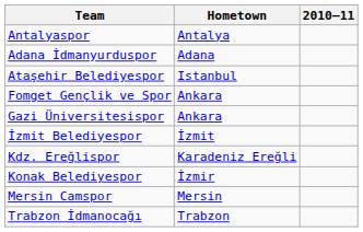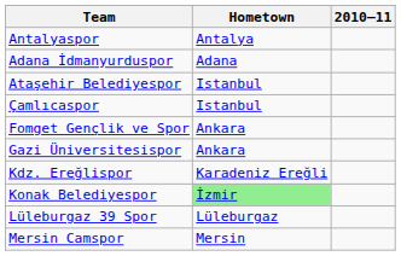 <table class="wikitable sortable">
 <tr>
 <th>Team</th>
 <th>Hometown</th>
 <th data-sort-type="number">2010–11</th>
 </tr>
 <tr>
 <td><a href='#'>Antalyaspor</a></td>
 <td><a href='#'>Antalya</a></td>
 <td align=center></td>
 </tr>
 <tr>
 <td><a href='#'>Adana İdmanyurduspor</a></td>
 <td><a href='#'>Adana</a></td>
 <td align=center></td>
 </tr>
 <tr>
 <td><a href='#'>Ataşehir Belediyespor</a></td>
 <td><a href='#'>Istanbul</a></td>
 <td align=center></td>
 </tr>
 <tr>
+<td><a href='#'>Çamlıcaspor</a></td>
+<td><a href='#'>Istanbul</a></td>
+<td align=center></td>
+</tr>
+<tr>
 <td><a href='#'>Fomget Gençlik ve Spor</a></td>
 <td><a href='#'>Ankara</a></td>
 <td align=center></td>
 </tr>
 <tr>
 <td><a href='#'>Gazi Üniversitesispor</a></td>
 <td><a href='#'>Ankara</a></td>
 <td align=center></td>
 </tr>
 <tr>
-<td><a href='#'>İzmit Belediyespor</a></td>
-<td><a href='#'>İzmit</a></td>
-<td align=center></td>
-</tr>
-<tr>
 <td><a href='#'>Kdz. Ereğlispor</a></td>
 <td><a href='#'>Karadeniz Ereğli</a></td>
 <td align=center></td>
 </tr>
 <tr>
 <td><a href='#'>Konak Belediyespor</a></td>
-<td><a href='#'>İzmir</a></td>
+<td style="background: lightgreen;"><a href='#'>İzmir</a></td>
+<td align=center></td>
+</tr>
+<tr>
+<td><a href='#'>Lüleburgaz 39 Spor</a></td>
+<td><a href='#'>Lüleburgaz</a></td>
 <td align=center></td>
 </tr>
 <tr>
 <td><a href='#'>Mersin Camspor</a></td>
 <td><a href='#'>Mersin</a></td>
 <td align=center></td>
 </tr>
-<tr>
-<td><a href='#'>Trabzon İdmanocağı</a></td>
-<td><a href='#'>Trabzon</a></td>
-<td align=center></td>
-</tr>
 </table>
